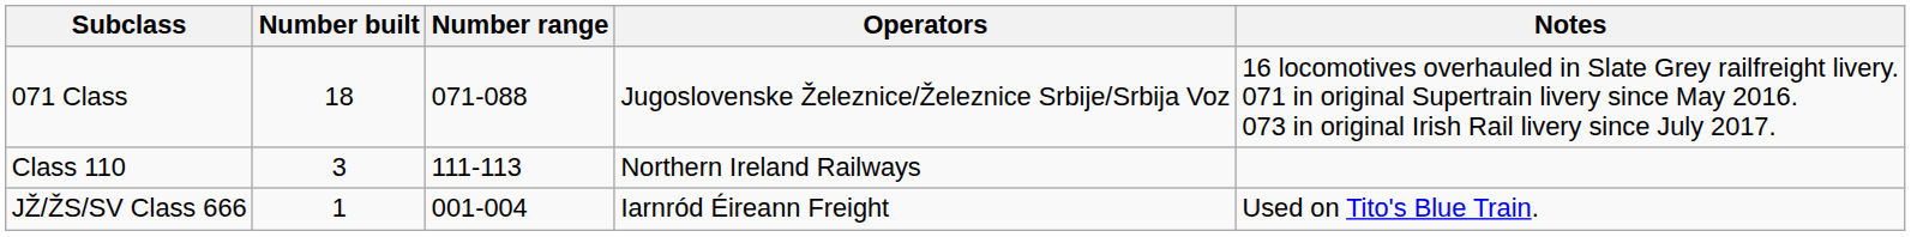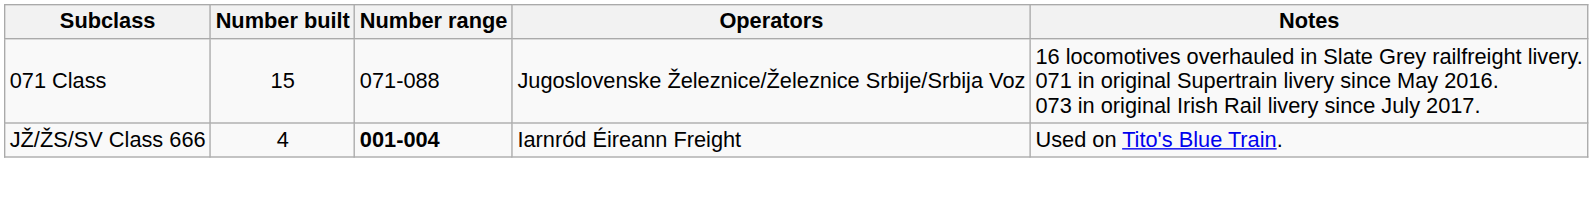 <table class="wikitable">
 <tr>
 <th>Subclass</th>
 <th>Number built</th>
 <th>Number range</th>
 <th>Operators</th>
 <th>Notes</th>
 </tr>
 <tr>
 <td>071 Class</td>
-<td align="center">18</td>
+<td align="center">15</td>
 <td>071-088</td>
 <td>Jugoslovenske Železnice/Železnice Srbije/Srbija Voz</td>
 <td>16 locomotives overhauled in Slate Grey railfreight livery. <br> 071 in original Supertrain livery since May 2016. <br> 073 in original Irish Rail livery since July 2017.</td>
 </tr>
 <tr>
-<td>Class 110</td>
-<td align="center">3</td>
-<td>111-113</td>
-<td>Northern Ireland Railways</td>
-<td></td>
-</tr>
-<tr>
 <td>JŽ/ŽS/SV Class 666</td>
-<td align="center">1</td>
-<td>001-004</td>
+<td align="center">4</td>
+<td><strong>001-004</strong></td>
 <td>Iarnród Éireann Freight</td>
 <td>Used on <a href='#'>Tito's Blue Train</a>.</td>
 </tr>
 </table>
